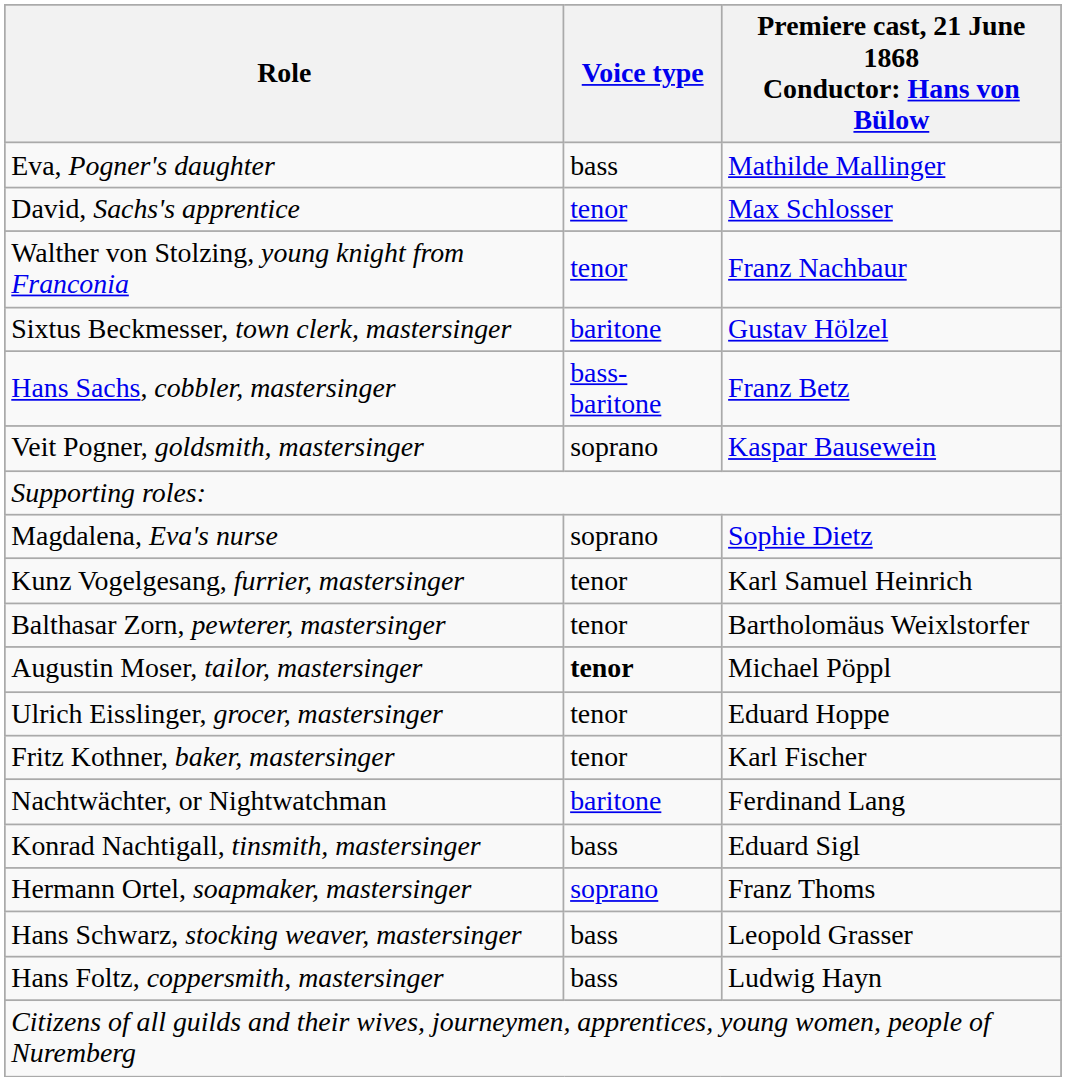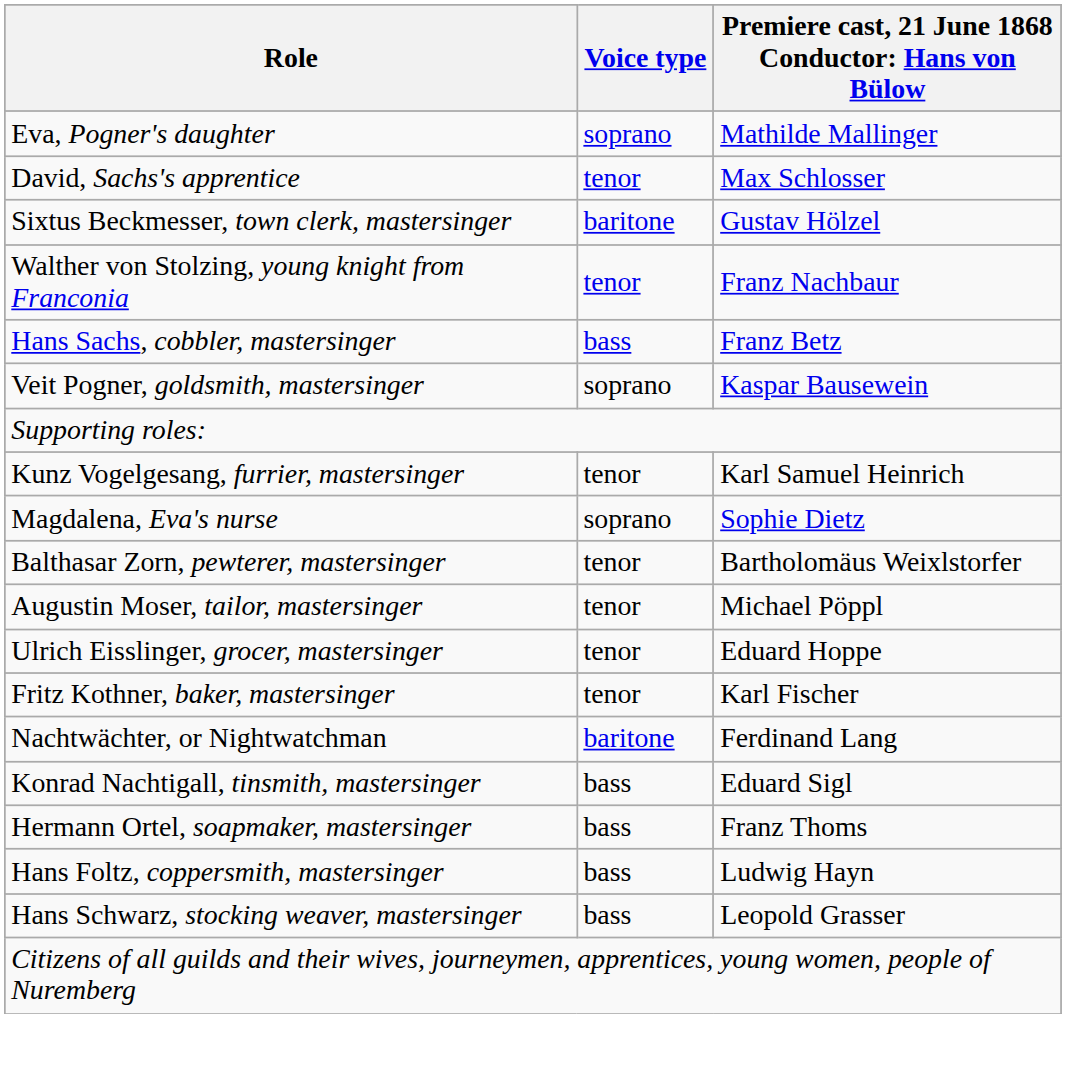 <table class="wikitable">
 <tr>
 <th>Role</th>
 <th><a href='#'>Voice type</a></th>
 <th>Premiere cast, 21 June 1868<br>Conductor: <a href='#'>Hans von Bülow</a></th>
 </tr>
 <tr>
 <td>Eva, <em>Pogner's daughter</em></td>
-<td>bass</td>
+<td><a href='#'>soprano</a></td>
 <td><a href='#'>Mathilde Mallinger</a></td>
 </tr>
 <tr>
 <td>David, <em>Sachs's apprentice</em></td>
 <td><a href='#'>tenor</a></td>
 <td><a href='#'>Max Schlosser</a></td>
 </tr>
 <tr>
+<td>Sixtus Beckmesser, <em>town clerk, mastersinger</em></td>
+<td><a href='#'>baritone</a></td>
+<td><a href='#'>Gustav Hölzel</a></td>
+</tr>
+<tr>
 <td>Walther von Stolzing, <em>young knight from <a href='#'>Franconia</a></em></td>
 <td><a href='#'>tenor</a></td>
 <td><a href='#'>Franz Nachbaur</a></td>
 </tr>
 <tr>
-<td>Sixtus Beckmesser, <em>town clerk, mastersinger</em></td>
-<td><a href='#'>baritone</a></td>
-<td><a href='#'>Gustav Hölzel</a></td>
-</tr>
-<tr>
 <td><a href='#'>Hans Sachs</a>, <em>cobbler, mastersinger</em></td>
-<td><a href='#'>bass-baritone</a></td>
+<td><a href='#'>bass</a></td>
 <td><a href='#'>Franz Betz</a></td>
 </tr>
 <tr>
 <td>Veit Pogner, <em>goldsmith, mastersinger</em></td>
 <td>soprano</td>
 <td><a href='#'>Kaspar Bausewein</a></td>
 </tr>
 <tr>
 <td colspan="3"><em>Supporting roles:</em></td>
 </tr>
 <tr>
+<td>Kunz Vogelgesang, <em>furrier, mastersinger</em></td>
+<td>tenor</td>
+<td>Karl Samuel Heinrich</td>
+</tr>
+<tr>
 <td>Magdalena, <em>Eva's nurse</em></td>
 <td>soprano</td>
 <td><a href='#'>Sophie Dietz</a></td>
-</tr>
-<tr>
-<td>Kunz Vogelgesang, <em>furrier, mastersinger</em></td>
-<td>tenor</td>
-<td>Karl Samuel Heinrich</td>
 </tr>
 <tr>
 <td>Balthasar Zorn, <em>pewterer, mastersinger</em></td>
 <td>tenor</td>
 <td>Bartholomäus Weixlstorfer</td>
 </tr>
 <tr>
 <td>Augustin Moser, <em>tailor, mastersinger</em></td>
-<td><strong>tenor</strong></td>
+<td>tenor</td>
 <td>Michael Pöppl</td>
 </tr>
 <tr>
 <td>Ulrich Eisslinger, <em>grocer, mastersinger</em></td>
 <td>tenor</td>
 <td>Eduard Hoppe</td>
 </tr>
 <tr>
 <td>Fritz Kothner, <em>baker, mastersinger</em></td>
 <td>tenor</td>
 <td>Karl Fischer</td>
 </tr>
 <tr>
 <td>Nachtwächter, or Nightwatchman</td>
 <td><a href='#'>baritone</a></td>
 <td>Ferdinand Lang</td>
 </tr>
 <tr>
 <td>Konrad Nachtigall, <em>tinsmith, mastersinger</em></td>
 <td>bass</td>
 <td>Eduard Sigl</td>
 </tr>
 <tr>
 <td>Hermann Ortel, <em>soapmaker, mastersinger</em></td>
-<td><a href='#'>soprano</a></td>
+<td>bass</td>
 <td>Franz Thoms</td>
+</tr>
+<tr>
+<td>Hans Foltz, <em>coppersmith, mastersinger</em></td>
+<td>bass</td>
+<td>Ludwig Hayn</td>
 </tr>
 <tr>
 <td>Hans Schwarz, <em>stocking weaver, mastersinger</em></td>
 <td>bass</td>
 <td>Leopold Grasser</td>
 </tr>
 <tr>
-<td>Hans Foltz, <em>coppersmith, mastersinger</em></td>
-<td>bass</td>
-<td>Ludwig Hayn</td>
-</tr>
-<tr>
 <td colspan="3"><em>Citizens of all guilds and their wives, journeymen, apprentices, young women, people of Nuremberg</em></td>
 </tr>
 </table>
